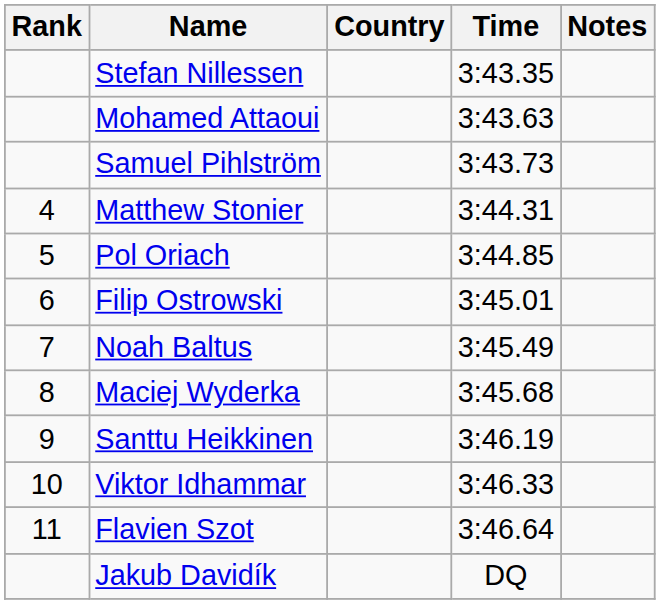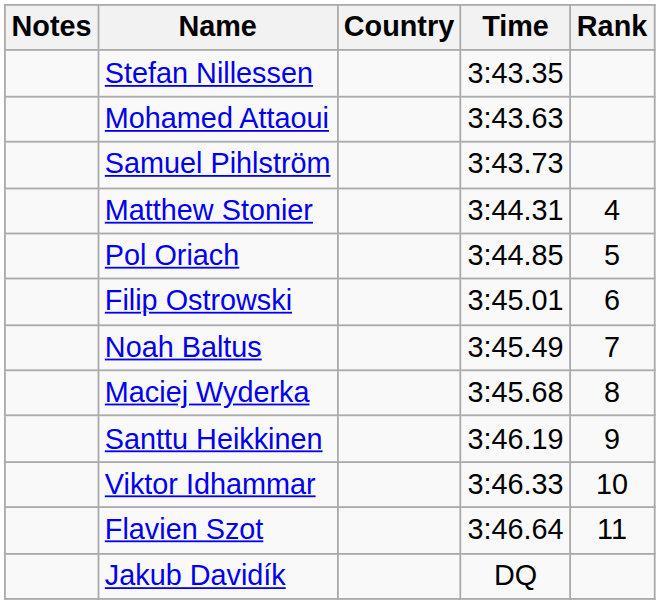 <table class="wikitable sortable" style="text-align:center">
 <tr>
-<th>Rank</th>
+<th>Notes</th>
 <th>Name</th>
 <th>Country</th>
 <th>Time</th>
-<th>Notes</th>
+<th>Rank</th>
 </tr>
 <tr>
 <td></td>
 <td align=left><a href='#'>Stefan Nillessen</a></td>
 <td align=left></td>
 <td>3:43.35</td>
 <td></td>
 </tr>
 <tr>
 <td></td>
 <td align=left><a href='#'>Mohamed Attaoui</a></td>
 <td align=left></td>
 <td>3:43.63</td>
 <td></td>
 </tr>
 <tr>
 <td></td>
 <td align=left><a href='#'>Samuel Pihlström</a></td>
 <td align=left></td>
 <td>3:43.73</td>
 <td></td>
 </tr>
 <tr>
-<td>4</td>
+<td></td>
 <td align=left><a href='#'>Matthew Stonier</a></td>
 <td align=left></td>
 <td>3:44.31</td>
-<td></td>
+<td>4</td>
 </tr>
 <tr>
-<td>5</td>
+<td></td>
 <td align=left><a href='#'>Pol Oriach</a></td>
 <td align=left></td>
 <td>3:44.85</td>
-<td></td>
+<td>5</td>
 </tr>
 <tr>
-<td>6</td>
+<td></td>
 <td align=left><a href='#'>Filip Ostrowski</a></td>
 <td align=left></td>
 <td>3:45.01</td>
-<td></td>
+<td>6</td>
 </tr>
 <tr>
-<td>7</td>
+<td></td>
 <td align=left><a href='#'>Noah Baltus</a></td>
 <td align=left></td>
 <td>3:45.49</td>
-<td></td>
+<td>7</td>
 </tr>
 <tr>
-<td>8</td>
+<td></td>
 <td align=left><a href='#'>Maciej Wyderka</a></td>
 <td align=left></td>
 <td>3:45.68</td>
-<td></td>
+<td>8</td>
 </tr>
 <tr>
-<td>9</td>
+<td></td>
 <td align=left><a href='#'>Santtu Heikkinen</a></td>
 <td align=left></td>
 <td>3:46.19</td>
-<td></td>
+<td>9</td>
 </tr>
 <tr>
-<td>10</td>
+<td></td>
 <td align=left><a href='#'>Viktor Idhammar</a></td>
 <td align=left></td>
 <td>3:46.33</td>
-<td></td>
+<td>10</td>
 </tr>
 <tr>
-<td>11</td>
+<td></td>
 <td align=left><a href='#'>Flavien Szot</a></td>
 <td align=left></td>
 <td>3:46.64</td>
-<td></td>
+<td>11</td>
 </tr>
 <tr>
 <td></td>
 <td align=left><a href='#'>Jakub Davidík</a></td>
 <td align=left></td>
 <td>DQ</td>
 <td></td>
 </tr>
 </table>
